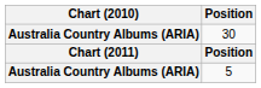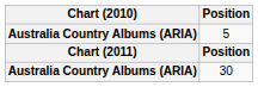 <table class="wikitable sortable plainrowheaders" style="text-align:center">
 <tr>
 <th scope="col">Chart (2010)</th>
 <th scope="col">Position</th>
 </tr>
 <tr>
 <th scope="row">Australia Country Albums (ARIA)</th>
-<td align="center">30</td>
+<td align="center">5</td>
 </tr>
 <tr>
 <th scope="col">Chart (2011)</th>
 <th scope="col">Position</th>
 </tr>
 <tr>
 <th scope="row">Australia Country Albums (ARIA)</th>
-<td align="center">5</td>
+<td align="center">30</td>
 </tr>
 </table>
